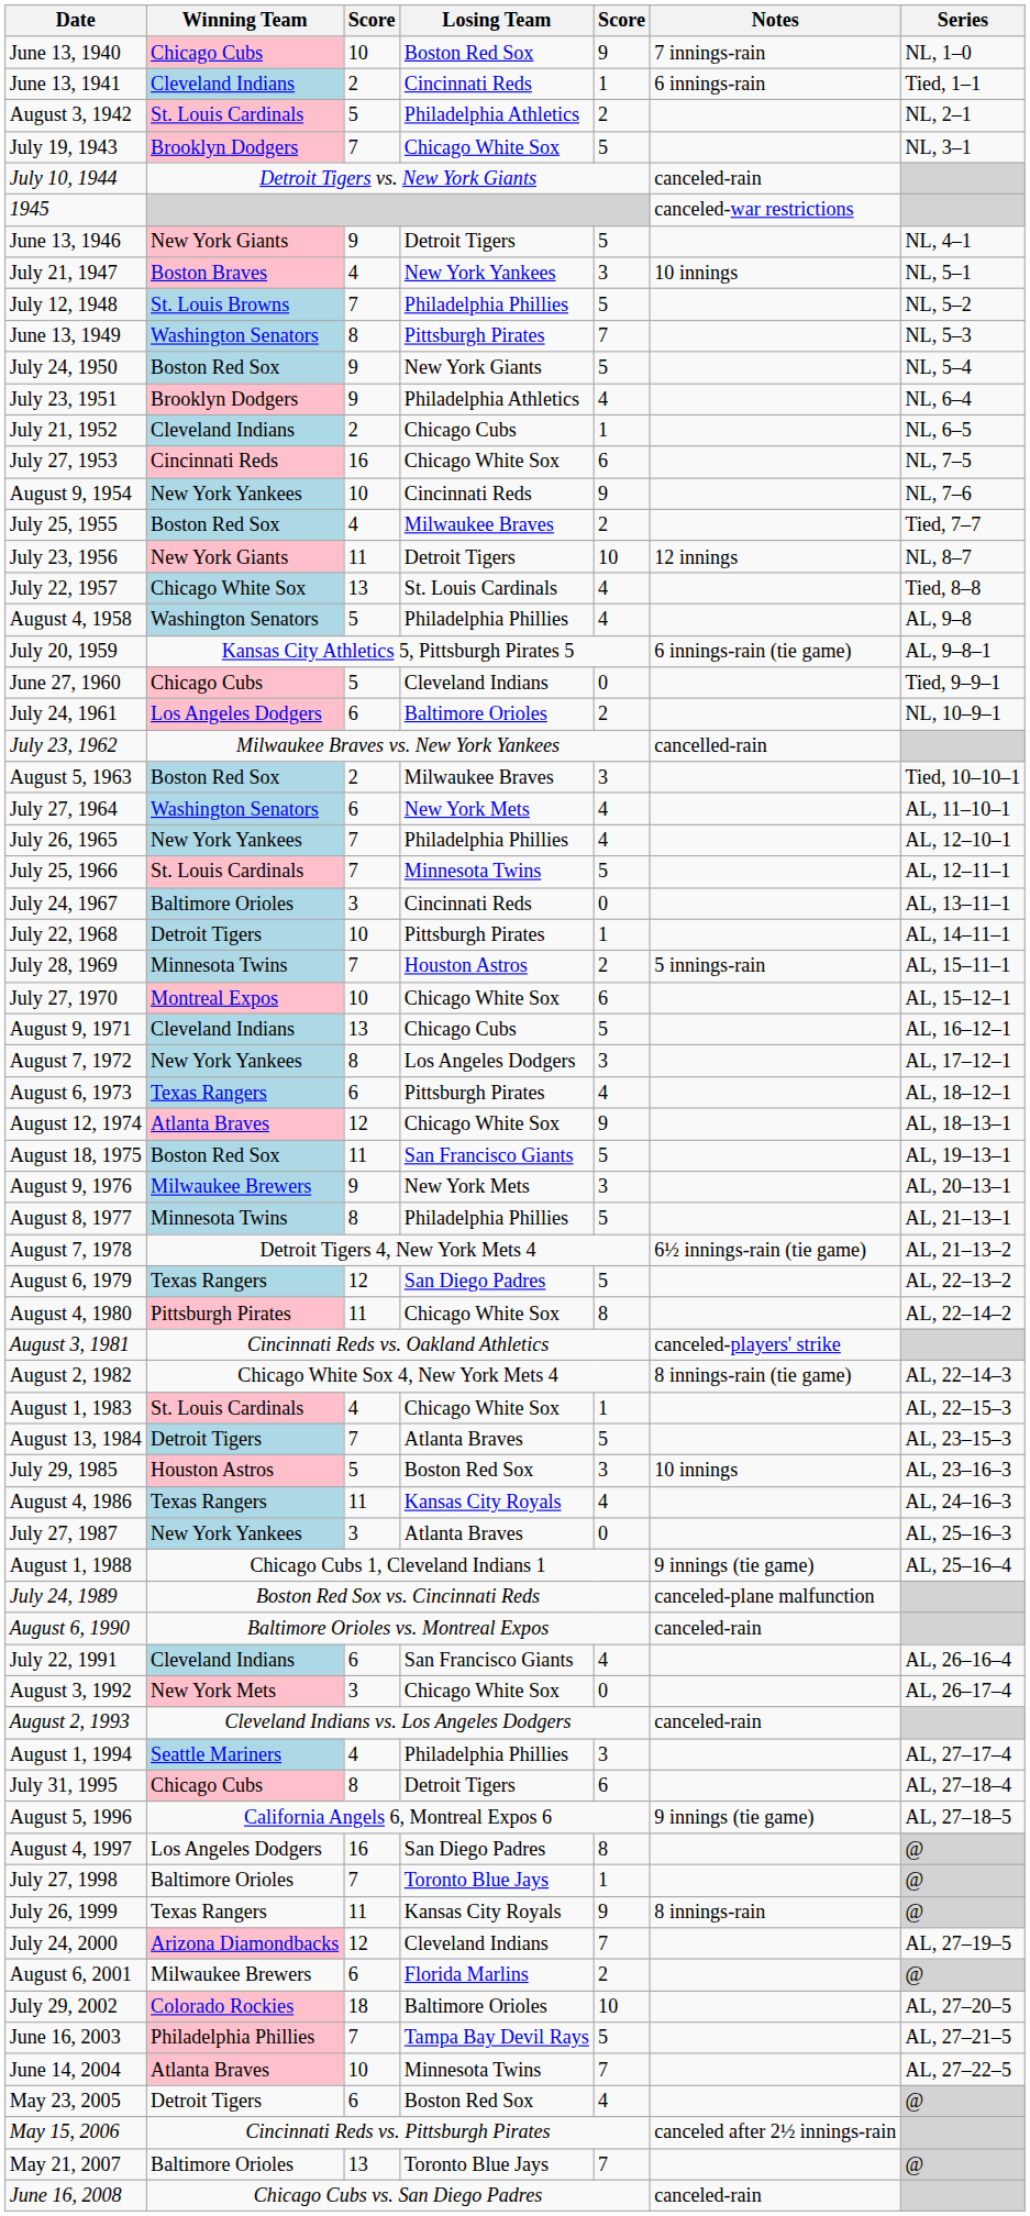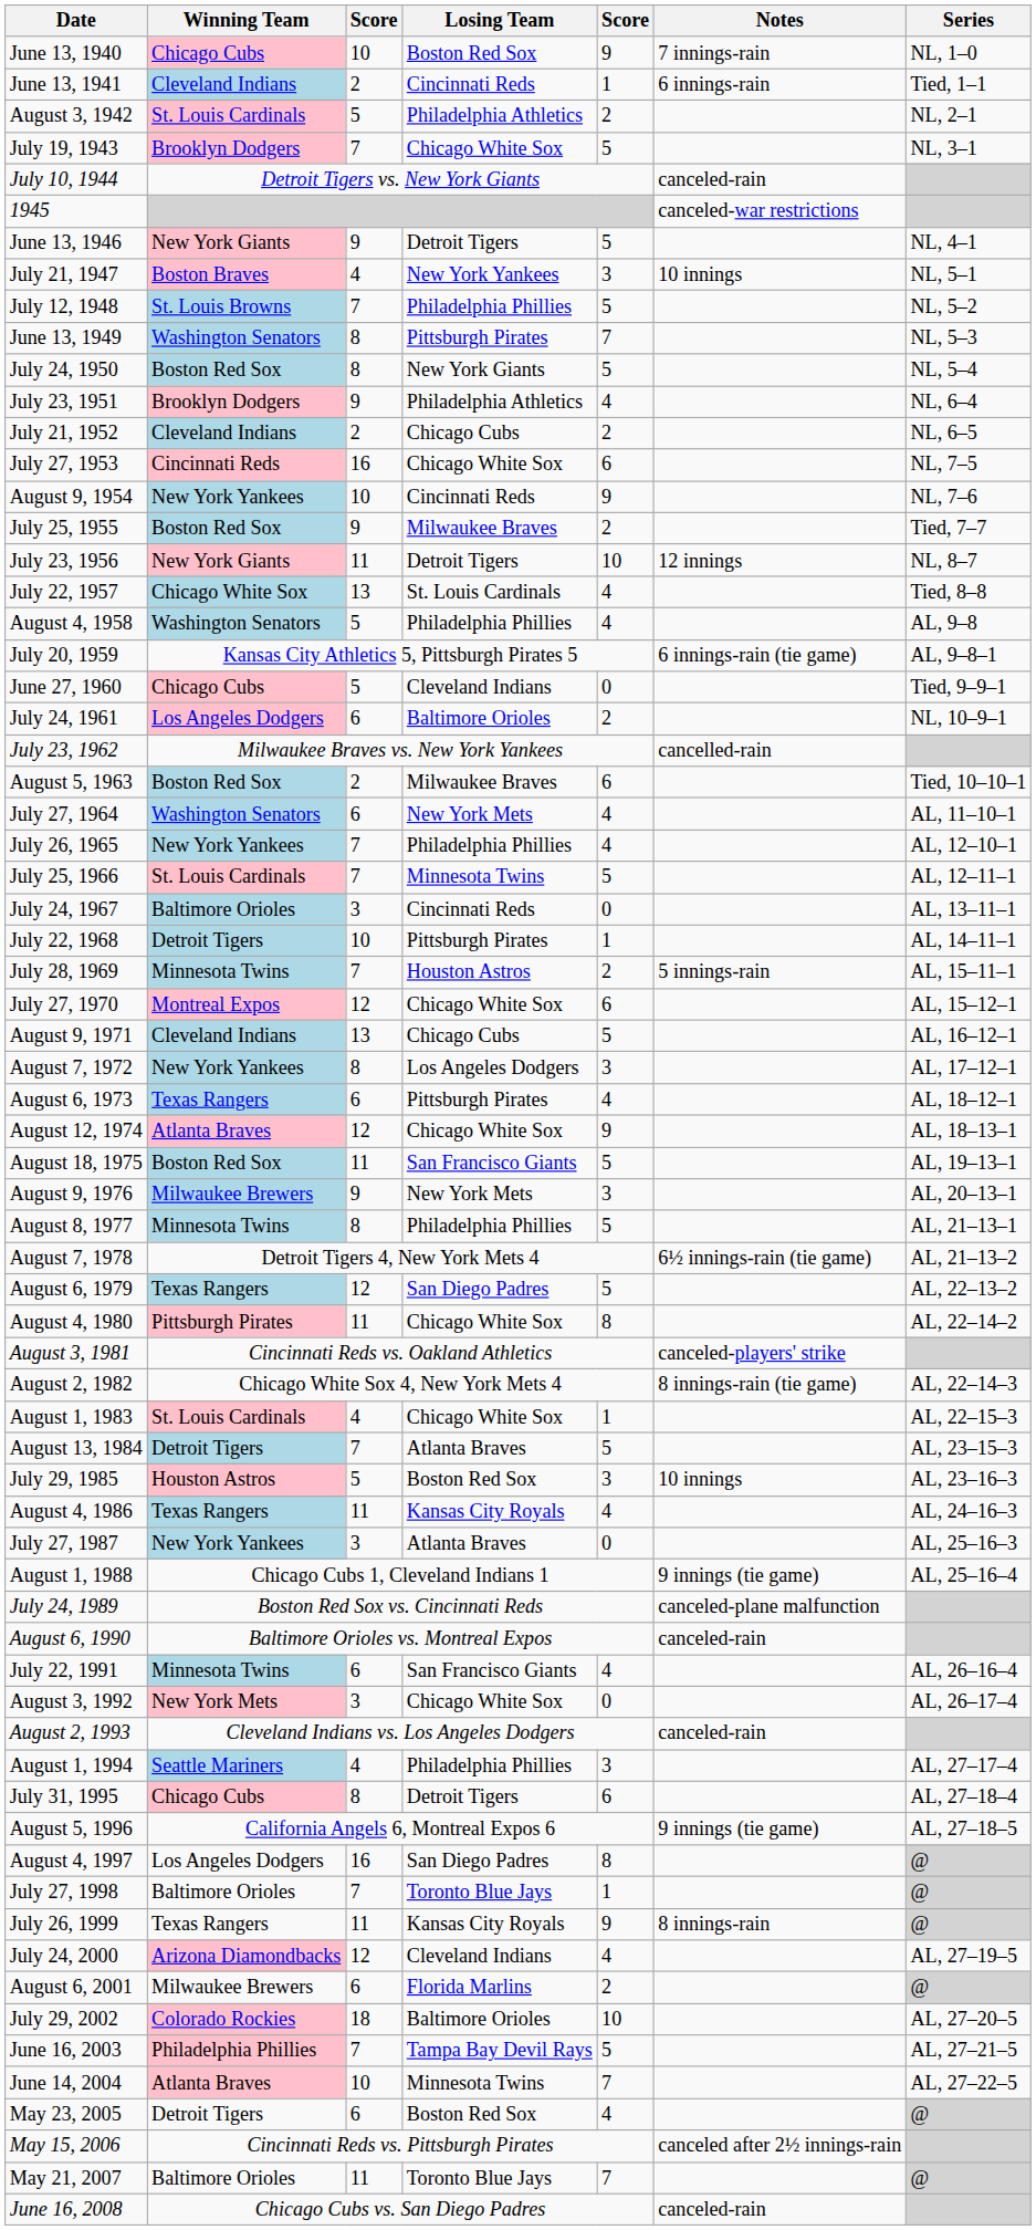 <table class="wikitable">
 <tr>
 <th>Date</th>
 <th>Winning Team</th>
 <th>Score</th>
 <th>Losing Team</th>
 <th>Score</th>
 <th>Notes</th>
 <th>Series</th>
 </tr>
 <tr>
 <td>June 13, 1940</td>
 <td bgcolor=pink><a href='#'>Chicago Cubs</a></td>
 <td>10</td>
 <td><a href='#'>Boston Red Sox</a></td>
 <td>9</td>
 <td>7 innings-rain</td>
 <td>NL, 1–0</td>
 </tr>
 <tr>
 <td>June 13, 1941</td>
 <td bgcolor=lightblue><a href='#'>Cleveland Indians</a></td>
 <td>2</td>
 <td><a href='#'>Cincinnati Reds</a></td>
 <td>1</td>
 <td>6 innings-rain</td>
 <td>Tied, 1–1</td>
 </tr>
 <tr>
 <td>August 3, 1942</td>
 <td bgcolor=pink><a href='#'>St. Louis Cardinals</a></td>
 <td>5</td>
 <td><a href='#'>Philadelphia Athletics</a></td>
 <td>2</td>
 <td></td>
 <td>NL, 2–1</td>
 </tr>
 <tr>
 <td>July 19, 1943</td>
 <td bgcolor=pink><a href='#'>Brooklyn Dodgers</a></td>
 <td>7</td>
 <td><a href='#'>Chicago White Sox</a></td>
 <td>5</td>
 <td></td>
 <td>NL, 3–1</td>
 </tr>
 <tr>
 <td><em>July 10, 1944</em></td>
 <td colspan="4" align=center><em><a href='#'>Detroit Tigers</a> vs. <a href='#'>New York Giants</a></em></td>
 <td>canceled-rain</td>
 <td bgcolor=lightgrey> </td>
 </tr>
 <tr>
 <td><em>1945</em></td>
 <td colspan="4" bgcolor=lightgrey> </td>
 <td>canceled-<a href='#'>war restrictions</a></td>
 <td bgcolor=lightgrey> </td>
 </tr>
 <tr>
 <td>June 13, 1946</td>
 <td bgcolor=pink>New York Giants</td>
 <td>9</td>
 <td>Detroit Tigers</td>
 <td>5</td>
 <td></td>
 <td>NL, 4–1</td>
 </tr>
 <tr>
 <td>July 21, 1947</td>
 <td bgcolor=pink><a href='#'>Boston Braves</a></td>
 <td>4</td>
 <td><a href='#'>New York Yankees</a></td>
 <td>3</td>
 <td>10 innings</td>
 <td>NL, 5–1</td>
 </tr>
 <tr>
 <td>July 12, 1948</td>
 <td bgcolor=lightblue><a href='#'>St. Louis Browns</a></td>
 <td>7</td>
 <td><a href='#'>Philadelphia Phillies</a></td>
 <td>5</td>
 <td></td>
 <td>NL, 5–2</td>
 </tr>
 <tr>
 <td>June 13, 1949</td>
 <td bgcolor=lightblue><a href='#'>Washington Senators</a></td>
 <td>8</td>
 <td><a href='#'>Pittsburgh Pirates</a></td>
 <td>7</td>
 <td></td>
 <td>NL, 5–3</td>
 </tr>
 <tr>
 <td>July 24, 1950</td>
 <td bgcolor=lightblue>Boston Red Sox</td>
-<td>9</td>
+<td>8</td>
 <td>New York Giants</td>
 <td>5</td>
 <td></td>
 <td>NL, 5–4</td>
 </tr>
 <tr>
 <td>July 23, 1951</td>
 <td bgcolor=pink>Brooklyn Dodgers</td>
 <td>9</td>
 <td>Philadelphia Athletics</td>
 <td>4</td>
 <td></td>
 <td>NL, 6–4</td>
 </tr>
 <tr>
 <td>July 21, 1952</td>
 <td bgcolor=lightblue>Cleveland Indians</td>
 <td>2</td>
 <td>Chicago Cubs</td>
-<td>1</td>
+<td>2</td>
 <td></td>
 <td>NL, 6–5</td>
 </tr>
 <tr>
 <td>July 27, 1953</td>
 <td bgcolor=pink>Cincinnati Reds</td>
 <td>16</td>
 <td>Chicago White Sox</td>
 <td>6</td>
 <td></td>
 <td>NL, 7–5</td>
 </tr>
 <tr>
 <td>August 9, 1954</td>
 <td bgcolor=lightblue>New York Yankees</td>
 <td>10</td>
 <td>Cincinnati Reds</td>
 <td>9</td>
 <td></td>
 <td>NL, 7–6</td>
 </tr>
 <tr>
 <td>July 25, 1955</td>
 <td bgcolor=lightblue>Boston Red Sox</td>
-<td>4</td>
+<td>9</td>
 <td><a href='#'>Milwaukee Braves</a></td>
 <td>2</td>
 <td></td>
 <td>Tied, 7–7</td>
 </tr>
 <tr>
 <td>July 23, 1956</td>
 <td bgcolor=pink>New York Giants</td>
 <td>11</td>
 <td>Detroit Tigers</td>
 <td>10</td>
 <td>12 innings</td>
 <td>NL, 8–7</td>
 </tr>
 <tr>
 <td>July 22, 1957</td>
 <td bgcolor=lightblue>Chicago White Sox</td>
 <td>13</td>
 <td>St. Louis Cardinals</td>
 <td>4</td>
 <td></td>
 <td>Tied, 8–8</td>
 </tr>
 <tr>
 <td>August 4, 1958</td>
 <td bgcolor=lightblue>Washington Senators</td>
 <td>5</td>
 <td>Philadelphia Phillies</td>
 <td>4</td>
 <td></td>
 <td>AL, 9–8</td>
 </tr>
 <tr>
 <td>July 20, 1959</td>
 <td colspan=4 align=center><a href='#'>Kansas City Athletics</a> 5, Pittsburgh Pirates 5</td>
 <td>6 innings-rain (tie game)</td>
 <td>AL, 9–8–1</td>
 </tr>
 <tr>
 <td>June 27, 1960</td>
 <td bgcolor=pink>Chicago Cubs</td>
 <td>5</td>
 <td>Cleveland Indians</td>
 <td>0</td>
 <td></td>
 <td>Tied, 9–9–1</td>
 </tr>
 <tr>
 <td>July 24, 1961</td>
 <td bgcolor=pink><a href='#'>Los Angeles Dodgers</a></td>
 <td>6</td>
 <td><a href='#'>Baltimore Orioles</a></td>
 <td>2</td>
 <td></td>
 <td>NL, 10–9–1</td>
 </tr>
 <tr>
 <td><em>July 23, 1962</em></td>
 <td colspan="4" align=center><em>Milwaukee Braves vs. New York Yankees</em></td>
 <td>cancelled-rain</td>
 <td bgcolor=lightgrey> </td>
 </tr>
 <tr>
 <td>August 5, 1963</td>
 <td bgcolor=lightblue>Boston Red Sox</td>
 <td>2</td>
 <td>Milwaukee Braves</td>
-<td>3</td>
+<td>6</td>
 <td></td>
 <td>Tied, 10–10–1</td>
 </tr>
 <tr>
 <td>July 27, 1964</td>
 <td bgcolor=lightblue><a href='#'>Washington Senators</a></td>
 <td>6</td>
 <td><a href='#'>New York Mets</a></td>
 <td>4</td>
 <td></td>
 <td>AL, 11–10–1</td>
 </tr>
 <tr>
 <td>July 26, 1965</td>
 <td bgcolor=lightblue>New York Yankees</td>
 <td>7</td>
 <td>Philadelphia Phillies</td>
 <td>4</td>
 <td></td>
 <td>AL, 12–10–1</td>
 </tr>
 <tr>
 <td>July 25, 1966</td>
 <td bgcolor=pink>St. Louis Cardinals</td>
 <td>7</td>
 <td><a href='#'>Minnesota Twins</a></td>
 <td>5</td>
 <td></td>
 <td>AL, 12–11–1</td>
 </tr>
 <tr>
 <td>July 24, 1967</td>
 <td bgcolor=lightblue>Baltimore Orioles</td>
 <td>3</td>
 <td>Cincinnati Reds</td>
 <td>0</td>
 <td></td>
 <td>AL, 13–11–1</td>
 </tr>
 <tr>
 <td>July 22, 1968</td>
 <td bgcolor=lightblue>Detroit Tigers</td>
 <td>10</td>
 <td>Pittsburgh Pirates</td>
 <td>1</td>
 <td></td>
 <td>AL, 14–11–1</td>
 </tr>
 <tr>
 <td>July 28, 1969</td>
 <td bgcolor=lightblue>Minnesota Twins</td>
 <td>7</td>
 <td><a href='#'>Houston Astros</a></td>
 <td>2</td>
 <td>5 innings-rain</td>
 <td>AL, 15–11–1</td>
 </tr>
 <tr>
 <td>July 27, 1970</td>
 <td bgcolor=pink><a href='#'>Montreal Expos</a></td>
-<td>10</td>
+<td>12</td>
 <td>Chicago White Sox</td>
 <td>6</td>
 <td></td>
 <td>AL, 15–12–1</td>
 </tr>
 <tr>
 <td>August 9, 1971</td>
 <td bgcolor=lightblue>Cleveland Indians</td>
 <td>13</td>
 <td>Chicago Cubs</td>
 <td>5</td>
 <td></td>
 <td>AL, 16–12–1</td>
 </tr>
 <tr>
 <td>August 7, 1972</td>
 <td bgcolor=lightblue>New York Yankees</td>
 <td>8</td>
 <td>Los Angeles Dodgers</td>
 <td>3</td>
 <td></td>
 <td>AL, 17–12–1</td>
 </tr>
 <tr>
 <td>August 6, 1973</td>
 <td bgcolor=lightblue><a href='#'>Texas Rangers</a></td>
 <td>6</td>
 <td>Pittsburgh Pirates</td>
 <td>4</td>
 <td></td>
 <td>AL, 18–12–1</td>
 </tr>
 <tr>
 <td>August 12, 1974</td>
 <td bgcolor=pink><a href='#'>Atlanta Braves</a></td>
 <td>12</td>
 <td>Chicago White Sox</td>
 <td>9</td>
 <td></td>
 <td>AL, 18–13–1</td>
 </tr>
 <tr>
 <td>August 18, 1975</td>
 <td bgcolor=lightblue>Boston Red Sox</td>
 <td>11</td>
 <td><a href='#'>San Francisco Giants</a></td>
 <td>5</td>
 <td></td>
 <td>AL, 19–13–1</td>
 </tr>
 <tr>
 <td>August 9, 1976</td>
 <td bgcolor=lightblue><a href='#'>Milwaukee Brewers</a></td>
 <td>9</td>
 <td>New York Mets</td>
 <td>3</td>
 <td></td>
 <td>AL, 20–13–1</td>
 </tr>
 <tr>
 <td>August 8, 1977</td>
 <td bgcolor=lightblue>Minnesota Twins</td>
 <td>8</td>
 <td>Philadelphia Phillies</td>
 <td>5</td>
 <td></td>
 <td>AL, 21–13–1</td>
 </tr>
 <tr>
 <td>August 7, 1978</td>
 <td colspan=4 align=center>Detroit Tigers 4, New York Mets 4</td>
 <td>6½ innings-rain (tie game)</td>
 <td>AL, 21–13–2</td>
 </tr>
 <tr>
 <td>August 6, 1979</td>
 <td bgcolor=lightblue>Texas Rangers</td>
 <td>12</td>
 <td><a href='#'>San Diego Padres</a></td>
 <td>5</td>
 <td></td>
 <td>AL, 22–13–2</td>
 </tr>
 <tr>
 <td>August 4, 1980</td>
 <td bgcolor=pink>Pittsburgh Pirates</td>
 <td>11</td>
 <td>Chicago White Sox</td>
 <td>8</td>
 <td></td>
 <td>AL, 22–14–2</td>
 </tr>
 <tr>
 <td><em>August 3, 1981</em></td>
 <td colspan="4" align=center><em>Cincinnati Reds vs. Oakland Athletics</em> </td>
 <td>canceled-<a href='#'>players' strike</a></td>
 <td bgcolor=lightgrey> </td>
 </tr>
 <tr>
 <td>August 2, 1982</td>
 <td colspan=4 align=center>Chicago White Sox 4, New York Mets 4</td>
 <td>8 innings-rain (tie game)</td>
 <td>AL, 22–14–3</td>
 </tr>
 <tr>
 <td>August 1, 1983</td>
 <td bgcolor=pink>St. Louis Cardinals</td>
 <td>4</td>
 <td>Chicago White Sox</td>
 <td>1</td>
 <td></td>
 <td>AL, 22–15–3</td>
 </tr>
 <tr>
 <td>August 13, 1984</td>
 <td bgcolor=lightblue>Detroit Tigers</td>
 <td>7</td>
 <td>Atlanta Braves</td>
 <td>5</td>
 <td></td>
 <td>AL, 23–15–3</td>
 </tr>
 <tr>
 <td>July 29, 1985</td>
 <td bgcolor=pink>Houston Astros</td>
 <td>5</td>
 <td>Boston Red Sox</td>
 <td>3</td>
 <td>10 innings</td>
 <td>AL, 23–16–3</td>
 </tr>
 <tr>
 <td>August 4, 1986</td>
 <td bgcolor=lightblue>Texas Rangers</td>
 <td>11</td>
 <td><a href='#'>Kansas City Royals</a></td>
 <td>4</td>
 <td></td>
 <td>AL, 24–16–3</td>
 </tr>
 <tr>
 <td>July 27, 1987</td>
 <td bgcolor=lightblue>New York Yankees</td>
 <td>3</td>
 <td>Atlanta Braves</td>
 <td>0</td>
 <td></td>
 <td>AL, 25–16–3</td>
 </tr>
 <tr>
 <td>August 1, 1988</td>
 <td colspan=4 align=center>Chicago Cubs 1, Cleveland Indians 1</td>
 <td>9 innings (tie game)</td>
 <td>AL, 25–16–4</td>
 </tr>
 <tr>
 <td><em>July 24, 1989</em></td>
 <td colspan="4" align=center><em>Boston Red Sox vs. Cincinnati Reds</em> </td>
 <td>canceled-plane malfunction</td>
 <td bgcolor=lightgrey> </td>
 </tr>
 <tr>
 <td><em>August 6, 1990</em></td>
 <td colspan="4" align=center><em>Baltimore Orioles vs. Montreal Expos</em></td>
 <td>canceled-rain</td>
 <td bgcolor=lightgrey> </td>
 </tr>
 <tr>
 <td>July 22, 1991</td>
-<td bgcolor=lightblue>Cleveland Indians</td>
+<td bgcolor=lightblue>Minnesota Twins</td>
 <td>6</td>
 <td>San Francisco Giants</td>
 <td>4</td>
 <td></td>
 <td>AL, 26–16–4</td>
 </tr>
 <tr>
 <td>August 3, 1992</td>
 <td bgcolor=pink>New York Mets</td>
 <td>3</td>
 <td>Chicago White Sox</td>
 <td>0</td>
 <td></td>
 <td>AL, 26–17–4</td>
 </tr>
 <tr>
 <td><em>August 2, 1993</em></td>
 <td colspan="4" align=center><em>Cleveland Indians vs. Los Angeles Dodgers</em></td>
 <td>canceled-rain</td>
 <td bgcolor=lightgrey> </td>
 </tr>
 <tr>
 <td>August 1, 1994</td>
 <td bgcolor=lightblue><a href='#'>Seattle Mariners</a></td>
 <td>4</td>
 <td>Philadelphia Phillies</td>
 <td>3</td>
 <td></td>
 <td>AL, 27–17–4</td>
 </tr>
 <tr>
 <td>July 31, 1995</td>
 <td bgcolor=pink>Chicago Cubs</td>
 <td>8</td>
 <td>Detroit Tigers</td>
 <td>6</td>
 <td></td>
 <td>AL, 27–18–4</td>
 </tr>
 <tr>
 <td>August 5, 1996</td>
 <td colspan=4 align=center><a href='#'>California Angels</a> 6, Montreal Expos 6</td>
 <td>9 innings (tie game)</td>
 <td>AL, 27–18–5</td>
 </tr>
 <tr>
 <td>August 4, 1997</td>
 <td>Los Angeles Dodgers</td>
 <td>16</td>
 <td>San Diego Padres</td>
 <td>8</td>
 <td></td>
 <td bgcolor=lightgrey>@</td>
 </tr>
 <tr>
 <td>July 27, 1998</td>
 <td>Baltimore Orioles</td>
 <td>7</td>
 <td><a href='#'>Toronto Blue Jays</a></td>
 <td>1</td>
 <td></td>
 <td bgcolor=lightgrey>@</td>
 </tr>
 <tr>
 <td>July 26, 1999</td>
 <td>Texas Rangers</td>
 <td>11</td>
 <td>Kansas City Royals</td>
 <td>9</td>
 <td>8 innings-rain</td>
 <td bgcolor=lightgrey>@</td>
 </tr>
 <tr>
 <td>July 24, 2000</td>
 <td bgcolor=pink><a href='#'>Arizona Diamondbacks</a></td>
 <td>12</td>
 <td>Cleveland Indians</td>
-<td>7</td>
+<td>4</td>
 <td></td>
 <td>AL, 27–19–5</td>
 </tr>
 <tr>
 <td>August 6, 2001</td>
 <td>Milwaukee Brewers</td>
 <td>6</td>
 <td><a href='#'>Florida Marlins</a></td>
 <td>2</td>
 <td></td>
 <td bgcolor=lightgrey>@</td>
 </tr>
 <tr>
 <td>July 29, 2002</td>
 <td bgcolor=pink><a href='#'>Colorado Rockies</a></td>
 <td>18</td>
 <td>Baltimore Orioles</td>
 <td>10</td>
 <td></td>
 <td>AL, 27–20–5</td>
 </tr>
 <tr>
 <td>June 16, 2003</td>
 <td bgcolor=pink>Philadelphia Phillies</td>
 <td>7</td>
 <td><a href='#'>Tampa Bay Devil Rays</a></td>
 <td>5</td>
 <td></td>
 <td>AL, 27–21–5</td>
 </tr>
 <tr>
 <td>June 14, 2004</td>
 <td bgcolor=pink>Atlanta Braves</td>
 <td>10</td>
 <td>Minnesota Twins</td>
 <td>7</td>
 <td></td>
 <td>AL, 27–22–5</td>
 </tr>
 <tr>
 <td>May 23, 2005</td>
 <td>Detroit Tigers</td>
 <td>6</td>
 <td>Boston Red Sox</td>
 <td>4</td>
 <td></td>
 <td bgcolor=lightgrey>@</td>
 </tr>
 <tr>
 <td><em>May 15, 2006</em></td>
 <td colspan="4" align=center><em>Cincinnati Reds vs. Pittsburgh Pirates</em></td>
 <td>canceled after 2½ innings-rain</td>
 <td bgcolor=lightgrey> </td>
 </tr>
 <tr>
 <td>May 21, 2007</td>
 <td>Baltimore Orioles</td>
-<td>13</td>
+<td>11</td>
 <td>Toronto Blue Jays</td>
 <td>7</td>
 <td></td>
 <td bgcolor=lightgrey>@</td>
 </tr>
 <tr>
 <td><em>June 16, 2008</em></td>
 <td colspan="4" align=center><em>Chicago Cubs vs. San Diego Padres</em></td>
 <td>canceled-rain</td>
 <td bgcolor=lightgrey> </td>
 </tr>
 </table>
